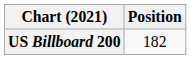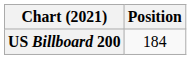 <table class="wikitable plainrowheaders" style="text-align:center">
 <tr>
 <th scope="col">Chart (2021)</th>
 <th scope="col">Position</th>
 </tr>
 <tr>
 <th scope="row">US <em>Billboard</em> 200</th>
-<td>182</td>
+<td>184</td>
 </tr>
 </table>
